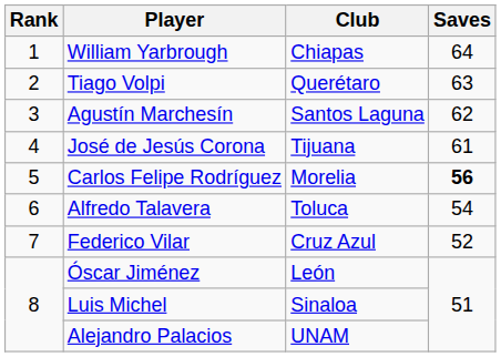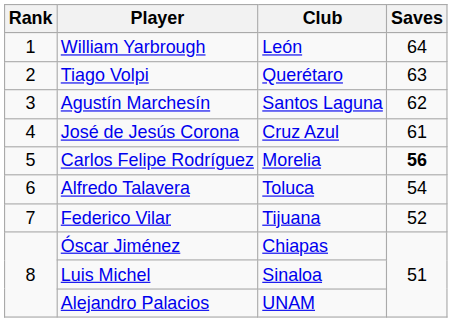 <table class="wikitable">
 <tr>
 <th>Rank</th>
 <th>Player</th>
 <th>Club</th>
 <th width=40>Saves</th>
 </tr>
 <tr>
 <td align=center>1</td>
 <td> <a href='#'>William Yarbrough</a></td>
-<td><a href='#'>Chiapas</a></td>
+<td><a href='#'>León</a></td>
 <td align=center>64</td>
 </tr>
 <tr>
 <td align=center>2</td>
 <td> <a href='#'>Tiago Volpi</a></td>
 <td><a href='#'>Querétaro</a></td>
 <td align=center>63</td>
 </tr>
 <tr>
 <td align=center>3</td>
 <td> <a href='#'>Agustín Marchesín</a></td>
 <td><a href='#'>Santos Laguna</a></td>
 <td align=center>62</td>
 </tr>
 <tr>
 <td align=center>4</td>
 <td> <a href='#'>José de Jesús Corona</a></td>
-<td><a href='#'>Tijuana</a></td>
+<td><a href='#'>Cruz Azul</a></td>
 <td align=center>61</td>
 </tr>
 <tr>
 <td align=center>5</td>
 <td> <a href='#'>Carlos Felipe Rodríguez</a></td>
 <td><a href='#'>Morelia</a></td>
 <td align=center><strong>56</strong></td>
 </tr>
 <tr>
 <td align=center>6</td>
 <td> <a href='#'>Alfredo Talavera</a></td>
 <td><a href='#'>Toluca</a></td>
 <td align=center>54</td>
 </tr>
 <tr>
 <td align=center>7</td>
 <td> <a href='#'>Federico Vilar</a></td>
-<td><a href='#'>Cruz Azul</a></td>
+<td><a href='#'>Tijuana</a></td>
 <td align=center>52</td>
 </tr>
 <tr>
 <td align=center rowspan=3>8</td>
 <td> <a href='#'>Óscar Jiménez</a></td>
-<td><a href='#'>León</a></td>
+<td><a href='#'>Chiapas</a></td>
 <td align=center rowspan=3>51</td>
 </tr>
 <tr>
 <td> <a href='#'>Luis Michel</a></td>
 <td><a href='#'>Sinaloa</a></td>
 </tr>
 <tr>
 <td> <a href='#'>Alejandro Palacios</a></td>
 <td><a href='#'>UNAM</a></td>
 </tr>
 </table>
